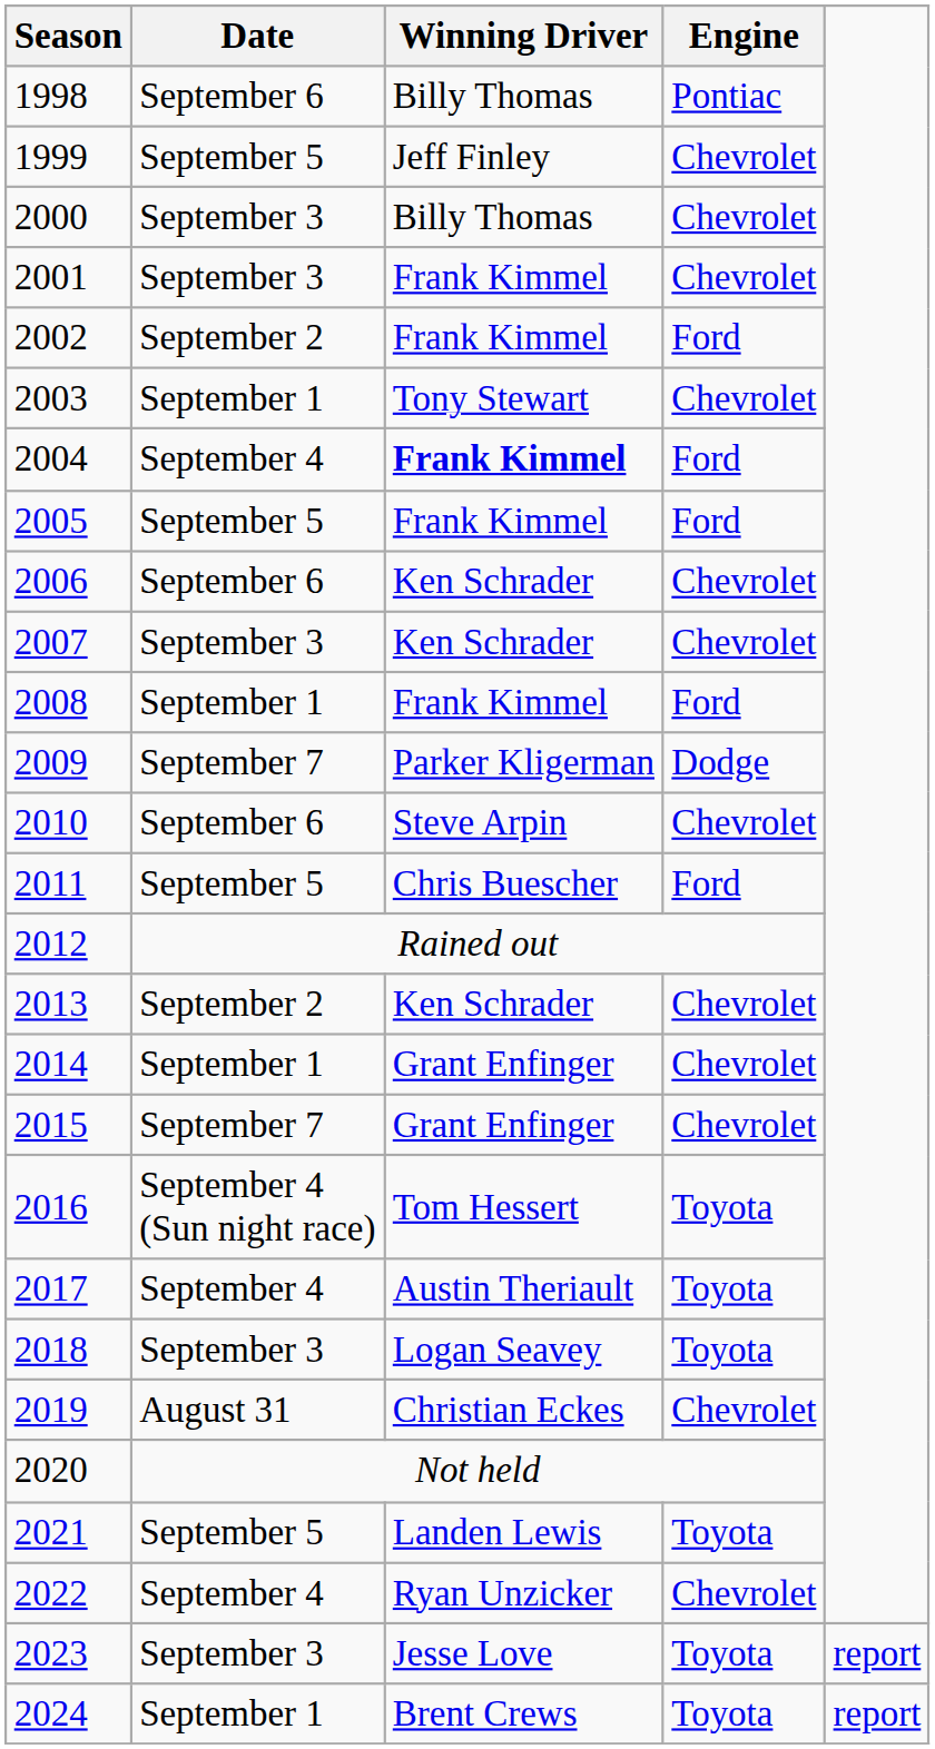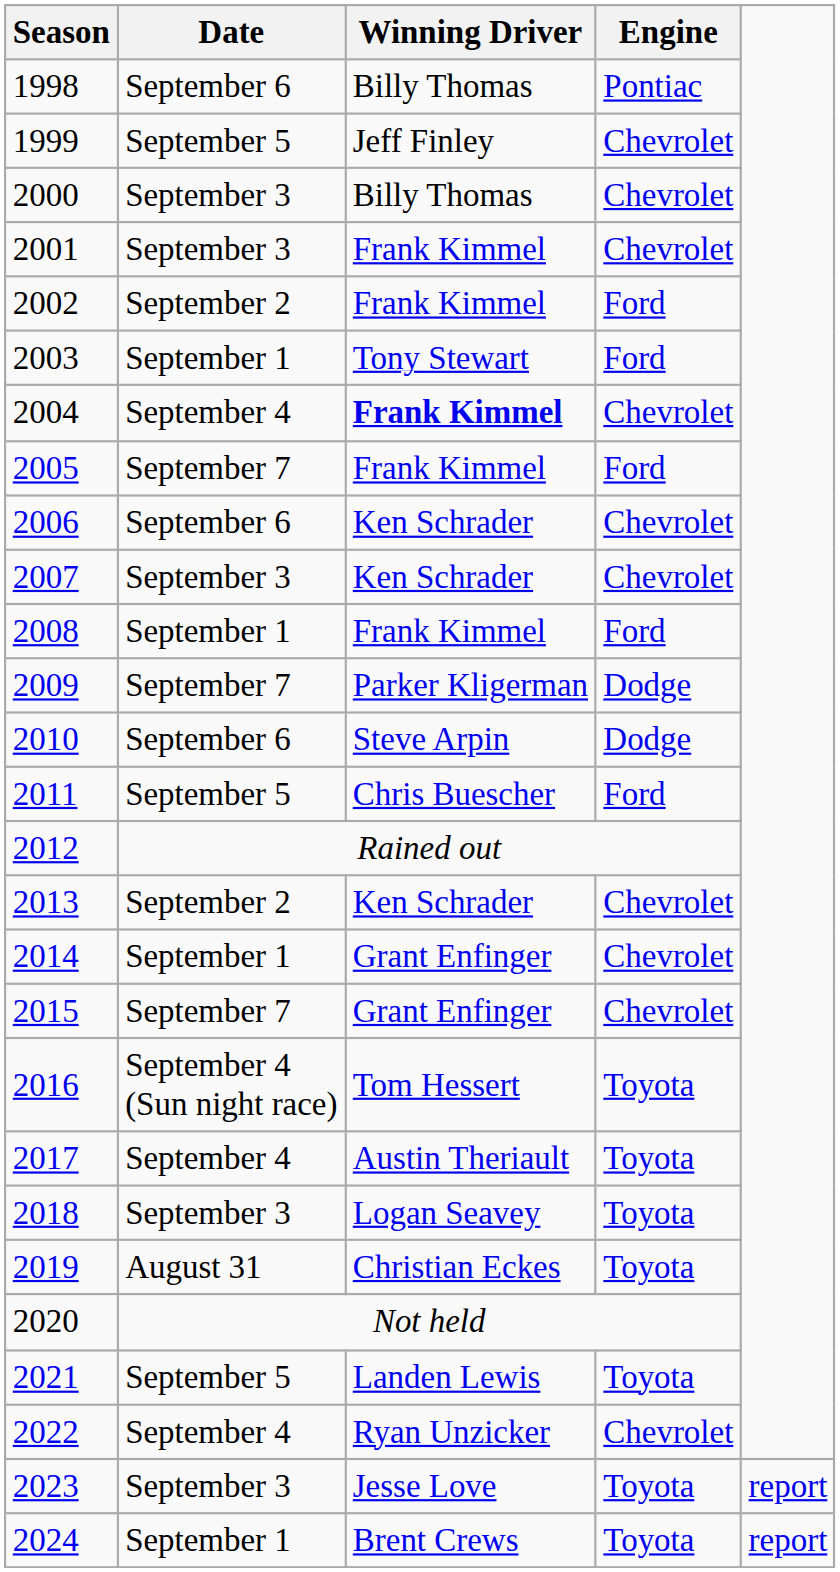 <table class="wikitable" style="font-size: 95%;">
 <tr>
 <th>Season</th>
 <th>Date</th>
 <th>Winning Driver</th>
 <th>Engine</th>
 </tr>
 <tr>
 <td>1998</td>
 <td>September 6</td>
 <td> Billy Thomas</td>
 <td><a href='#'>Pontiac</a></td>
 </tr>
 <tr>
 <td>1999</td>
 <td>September 5</td>
 <td> Jeff Finley</td>
 <td><a href='#'>Chevrolet</a></td>
 </tr>
 <tr>
 <td>2000</td>
 <td>September 3</td>
 <td> Billy Thomas</td>
 <td><a href='#'>Chevrolet</a></td>
 </tr>
 <tr>
 <td>2001</td>
 <td>September 3</td>
 <td> <a href='#'>Frank Kimmel</a></td>
 <td><a href='#'>Chevrolet</a></td>
 </tr>
 <tr>
 <td>2002</td>
 <td>September 2</td>
 <td> <a href='#'>Frank Kimmel</a></td>
 <td><a href='#'>Ford</a></td>
 </tr>
 <tr>
 <td>2003</td>
 <td>September 1</td>
 <td> <a href='#'>Tony Stewart</a></td>
-<td><a href='#'>Chevrolet</a></td>
+<td><a href='#'>Ford</a></td>
 </tr>
 <tr>
 <td>2004</td>
 <td>September 4</td>
 <td><strong> <a href='#'>Frank Kimmel</a></strong></td>
-<td><a href='#'>Ford</a></td>
+<td><a href='#'>Chevrolet</a></td>
 </tr>
 <tr>
 <td><a href='#'>2005</a></td>
-<td>September 5</td>
+<td>September 7</td>
 <td> <a href='#'>Frank Kimmel</a></td>
 <td><a href='#'>Ford</a></td>
 </tr>
 <tr>
 <td><a href='#'>2006</a></td>
 <td>September 6</td>
 <td> <a href='#'>Ken Schrader</a></td>
 <td><a href='#'>Chevrolet</a></td>
 </tr>
 <tr>
 <td><a href='#'>2007</a></td>
 <td>September 3</td>
 <td> <a href='#'>Ken Schrader</a></td>
 <td><a href='#'>Chevrolet</a></td>
 </tr>
 <tr>
 <td><a href='#'>2008</a></td>
 <td>September 1</td>
 <td> <a href='#'>Frank Kimmel</a></td>
 <td><a href='#'>Ford</a></td>
 </tr>
 <tr>
 <td><a href='#'>2009</a></td>
 <td>September 7</td>
 <td> <a href='#'>Parker Kligerman</a></td>
 <td><a href='#'>Dodge</a></td>
 </tr>
 <tr>
 <td><a href='#'>2010</a></td>
 <td>September 6</td>
 <td> <a href='#'>Steve Arpin</a></td>
-<td><a href='#'>Chevrolet</a></td>
+<td><a href='#'>Dodge</a></td>
 </tr>
 <tr>
 <td><a href='#'>2011</a></td>
 <td>September 5</td>
 <td> <a href='#'>Chris Buescher</a></td>
 <td><a href='#'>Ford</a></td>
 </tr>
 <tr>
 <td><a href='#'>2012</a></td>
 <td colspan=3 align=center><em>Rained out</em></td>
 </tr>
 <tr>
 <td><a href='#'>2013</a></td>
 <td>September 2</td>
 <td> <a href='#'>Ken Schrader</a></td>
 <td><a href='#'>Chevrolet</a></td>
 </tr>
 <tr>
 <td><a href='#'>2014</a></td>
 <td>September 1</td>
 <td> <a href='#'>Grant Enfinger</a></td>
 <td><a href='#'>Chevrolet</a></td>
 </tr>
 <tr>
 <td><a href='#'>2015</a></td>
 <td>September 7</td>
 <td> <a href='#'>Grant Enfinger</a></td>
 <td><a href='#'>Chevrolet</a></td>
 </tr>
 <tr>
 <td><a href='#'>2016</a></td>
 <td>September 4 <br>(Sun night race)</td>
 <td> <a href='#'>Tom Hessert</a></td>
 <td><a href='#'>Toyota</a></td>
 </tr>
 <tr>
 <td><a href='#'>2017</a></td>
 <td>September 4</td>
 <td> <a href='#'>Austin Theriault</a></td>
 <td><a href='#'>Toyota</a></td>
 </tr>
 <tr>
 <td><a href='#'>2018</a></td>
 <td>September 3</td>
 <td> <a href='#'>Logan Seavey</a></td>
 <td><a href='#'>Toyota</a></td>
 </tr>
 <tr>
 <td><a href='#'>2019</a></td>
 <td>August 31</td>
 <td> <a href='#'>Christian Eckes</a></td>
-<td><a href='#'>Chevrolet</a></td>
+<td><a href='#'>Toyota</a></td>
 </tr>
 <tr>
 <td>2020</td>
 <td colspan=3 align=center><em>Not held</em></td>
 </tr>
 <tr>
 <td><a href='#'>2021</a></td>
 <td>September 5</td>
 <td> <a href='#'>Landen Lewis</a></td>
 <td><a href='#'>Toyota</a></td>
 </tr>
 <tr>
 <td><a href='#'>2022</a></td>
 <td>September 4</td>
 <td> <a href='#'>Ryan Unzicker</a></td>
 <td><a href='#'>Chevrolet</a></td>
 </tr>
 <tr>
 <td><a href='#'>2023</a></td>
 <td>September 3</td>
 <td> <a href='#'>Jesse Love</a></td>
 <td><a href='#'>Toyota</a></td>
 <td><a href='#'>report</a></td>
 </tr>
 <tr>
 <td><a href='#'>2024</a></td>
 <td>September 1</td>
 <td> <a href='#'>Brent Crews</a></td>
 <td><a href='#'>Toyota</a></td>
 <td><a href='#'>report</a></td>
 </tr>
 <tr>
 </tr>
 </table>
